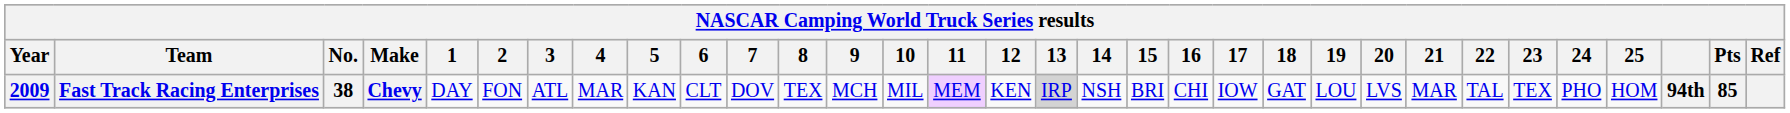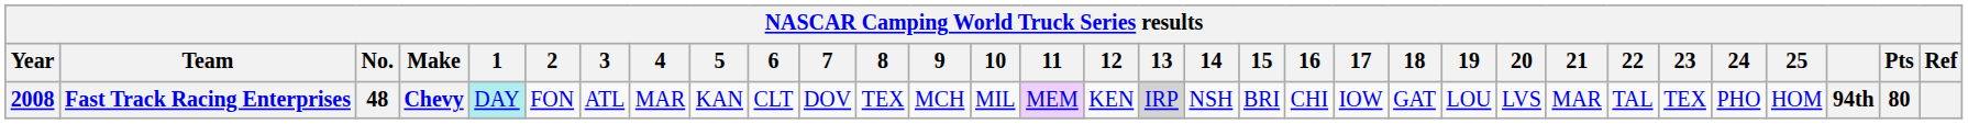 <table class="wikitable" style="text-align:center; font-size:75%">
 <tr>
 <th colspan=32><a href='#'>NASCAR Camping World Truck Series</a> results</th>
 </tr>
 <tr>
 <th>Year</th>
 <th>Team</th>
 <th>No.</th>
 <th>Make</th>
 <th>1</th>
 <th>2</th>
 <th>3</th>
 <th>4</th>
 <th>5</th>
 <th>6</th>
 <th>7</th>
 <th>8</th>
 <th>9</th>
 <th>10</th>
 <th>11</th>
 <th>12</th>
 <th>13</th>
 <th>14</th>
 <th>15</th>
 <th>16</th>
 <th>17</th>
 <th>18</th>
 <th>19</th>
 <th>20</th>
 <th>21</th>
 <th>22</th>
 <th>23</th>
 <th>24</th>
 <th>25</th>
 <th></th>
 <th>Pts</th>
 <th>Ref</th>
 </tr>
 <tr>
-<th><a href='#'>2009</a></th>
+<th><a href='#'>2008</a></th>
 <th><a href='#'>Fast Track Racing Enterprises</a></th>
-<th>38</th>
+<th>48</th>
 <th><a href='#'>Chevy</a></th>
-<td><a href='#'>DAY</a></td>
+<td style="background: paleturquoise;"><a href='#'>DAY</a></td>
 <td><a href='#'>FON</a></td>
 <td><a href='#'>ATL</a></td>
 <td><a href='#'>MAR</a></td>
 <td><a href='#'>KAN</a></td>
 <td><a href='#'>CLT</a></td>
 <td><a href='#'>DOV</a></td>
 <td><a href='#'>TEX</a></td>
 <td><a href='#'>MCH</a></td>
 <td><a href='#'>MIL</a></td>
 <td style="background:#EFCFFF;"><a href='#'>MEM</a><br></td>
 <td><a href='#'>KEN</a></td>
 <td style="background: lightgrey;"><a href='#'>IRP</a></td>
 <td><a href='#'>NSH</a></td>
 <td><a href='#'>BRI</a></td>
 <td><a href='#'>CHI</a></td>
 <td><a href='#'>IOW</a></td>
 <td><a href='#'>GAT</a></td>
 <td><a href='#'>LOU</a></td>
 <td><a href='#'>LVS</a></td>
 <td><a href='#'>MAR</a></td>
 <td><a href='#'>TAL</a></td>
 <td><a href='#'>TEX</a></td>
 <td><a href='#'>PHO</a></td>
 <td><a href='#'>HOM</a></td>
 <th>94th</th>
-<th>85</th>
+<th>80</th>
 <th></th>
 </tr>
 </table>
